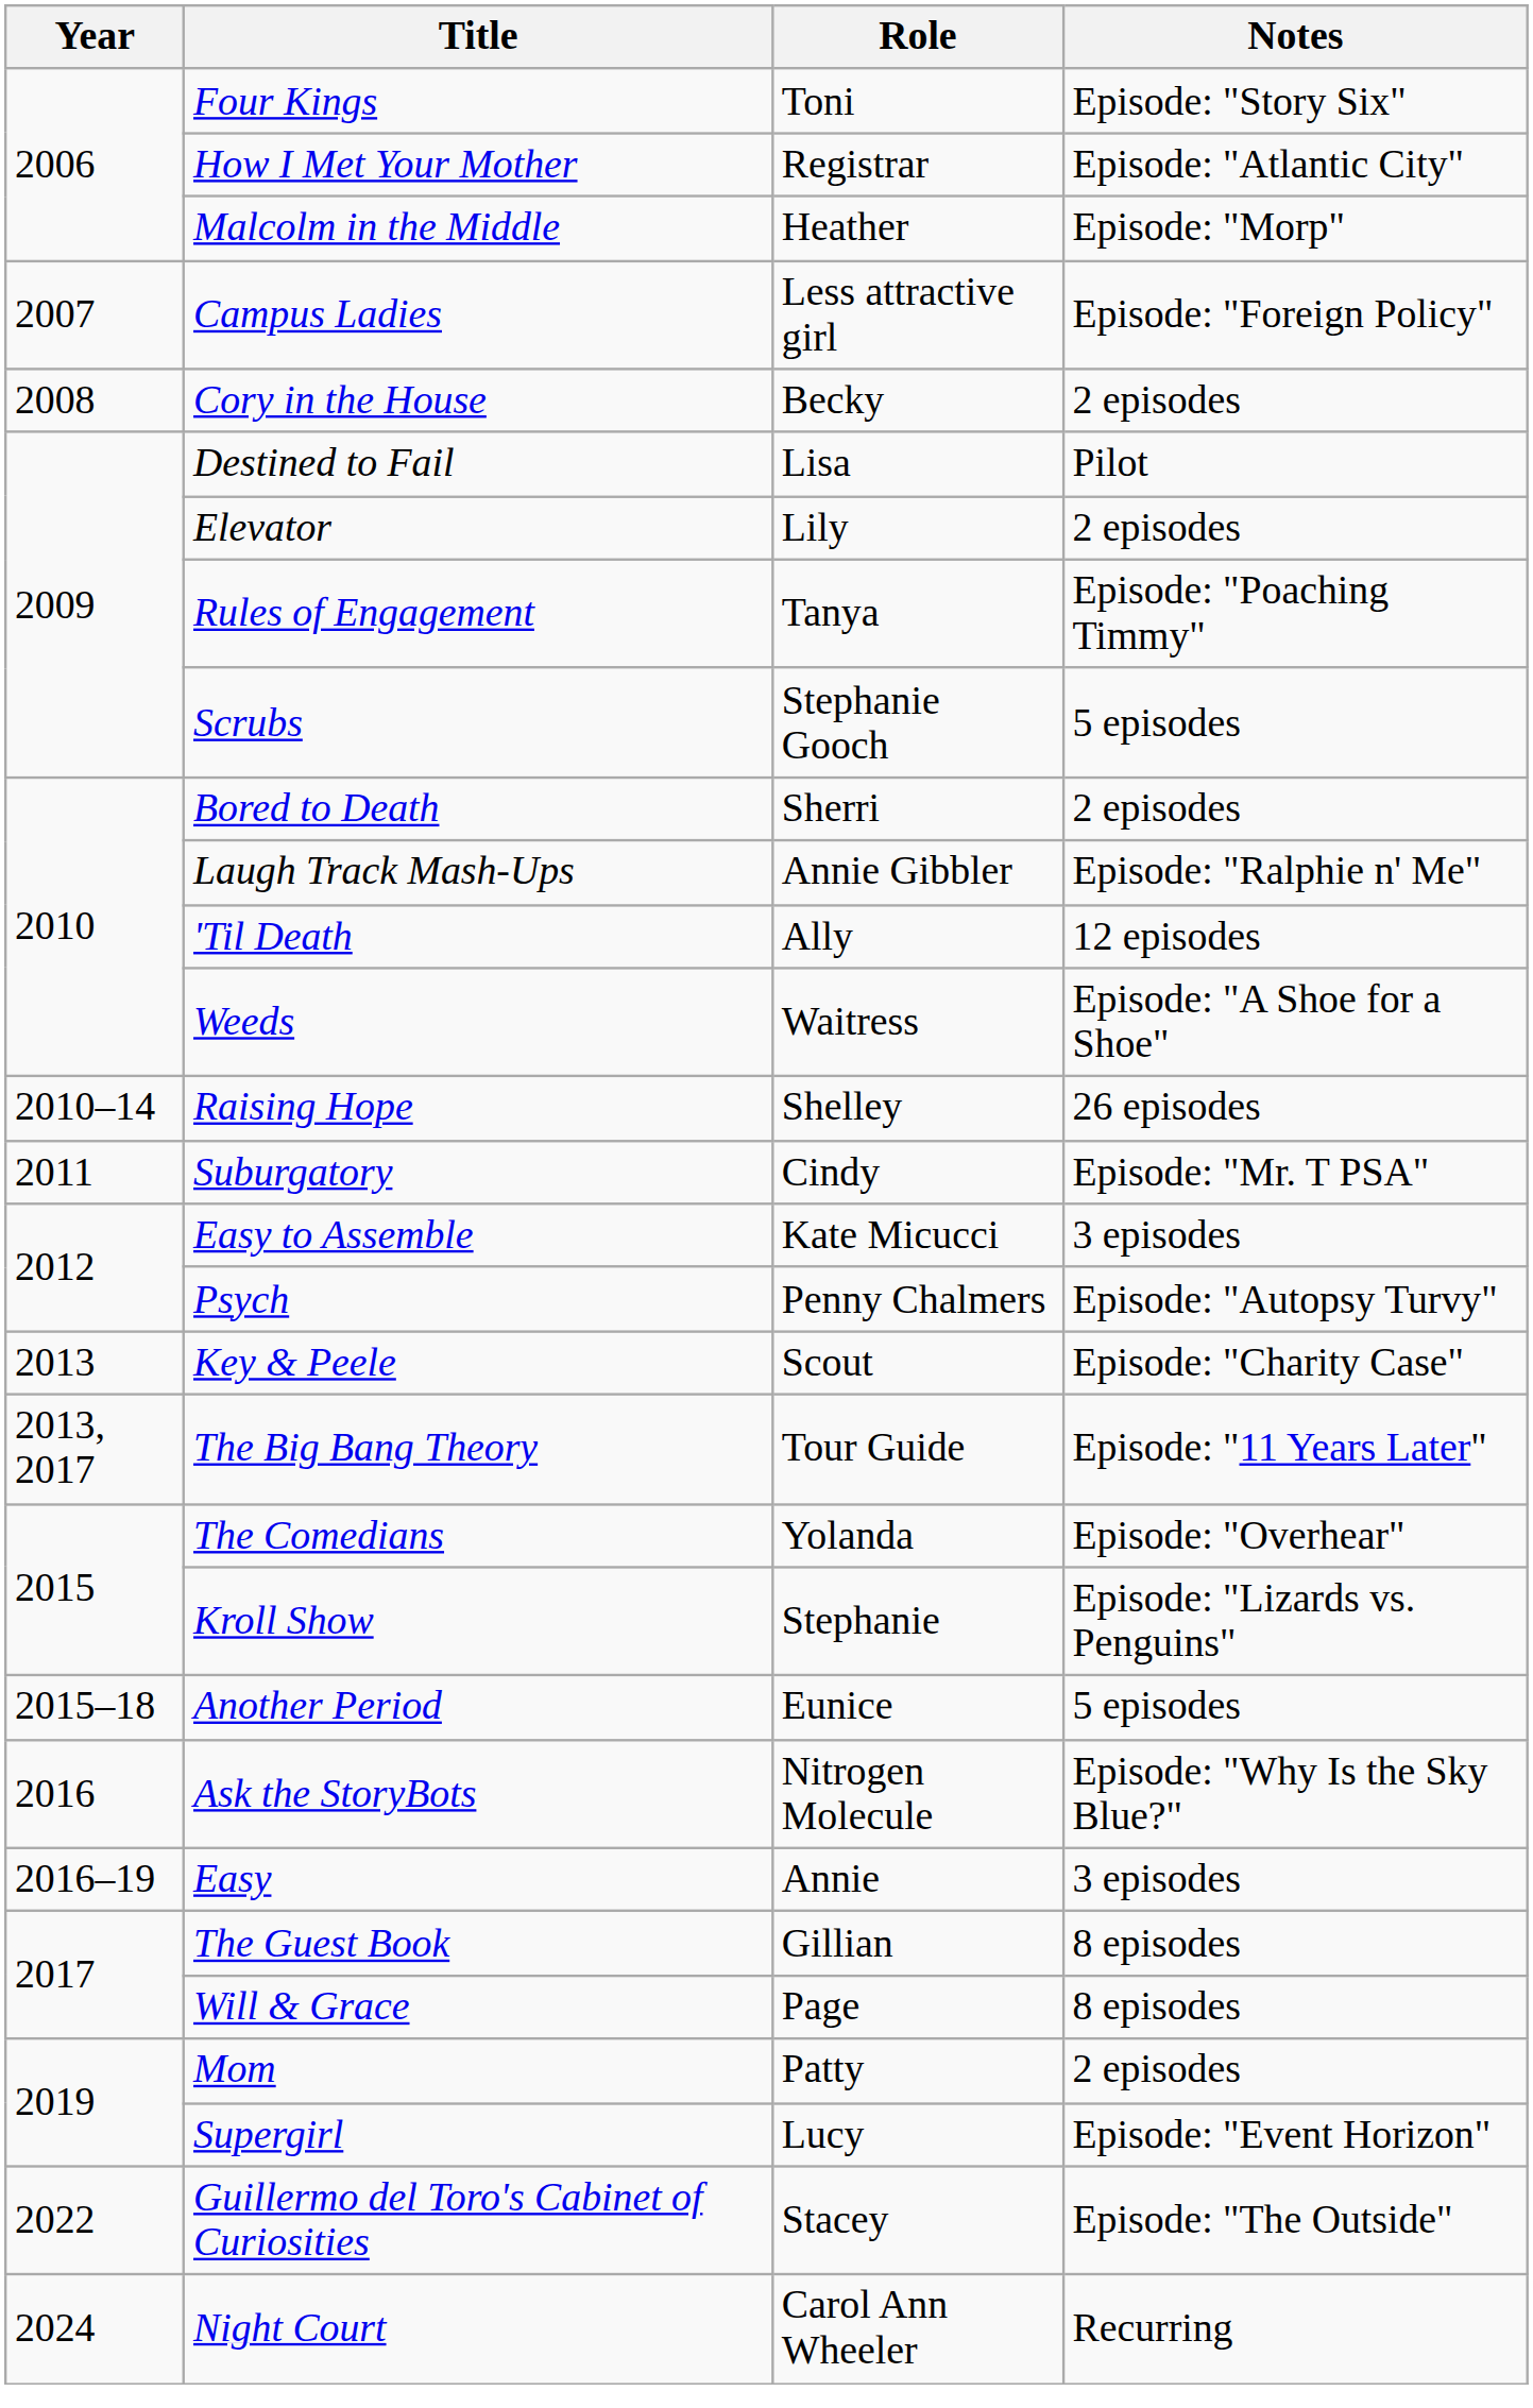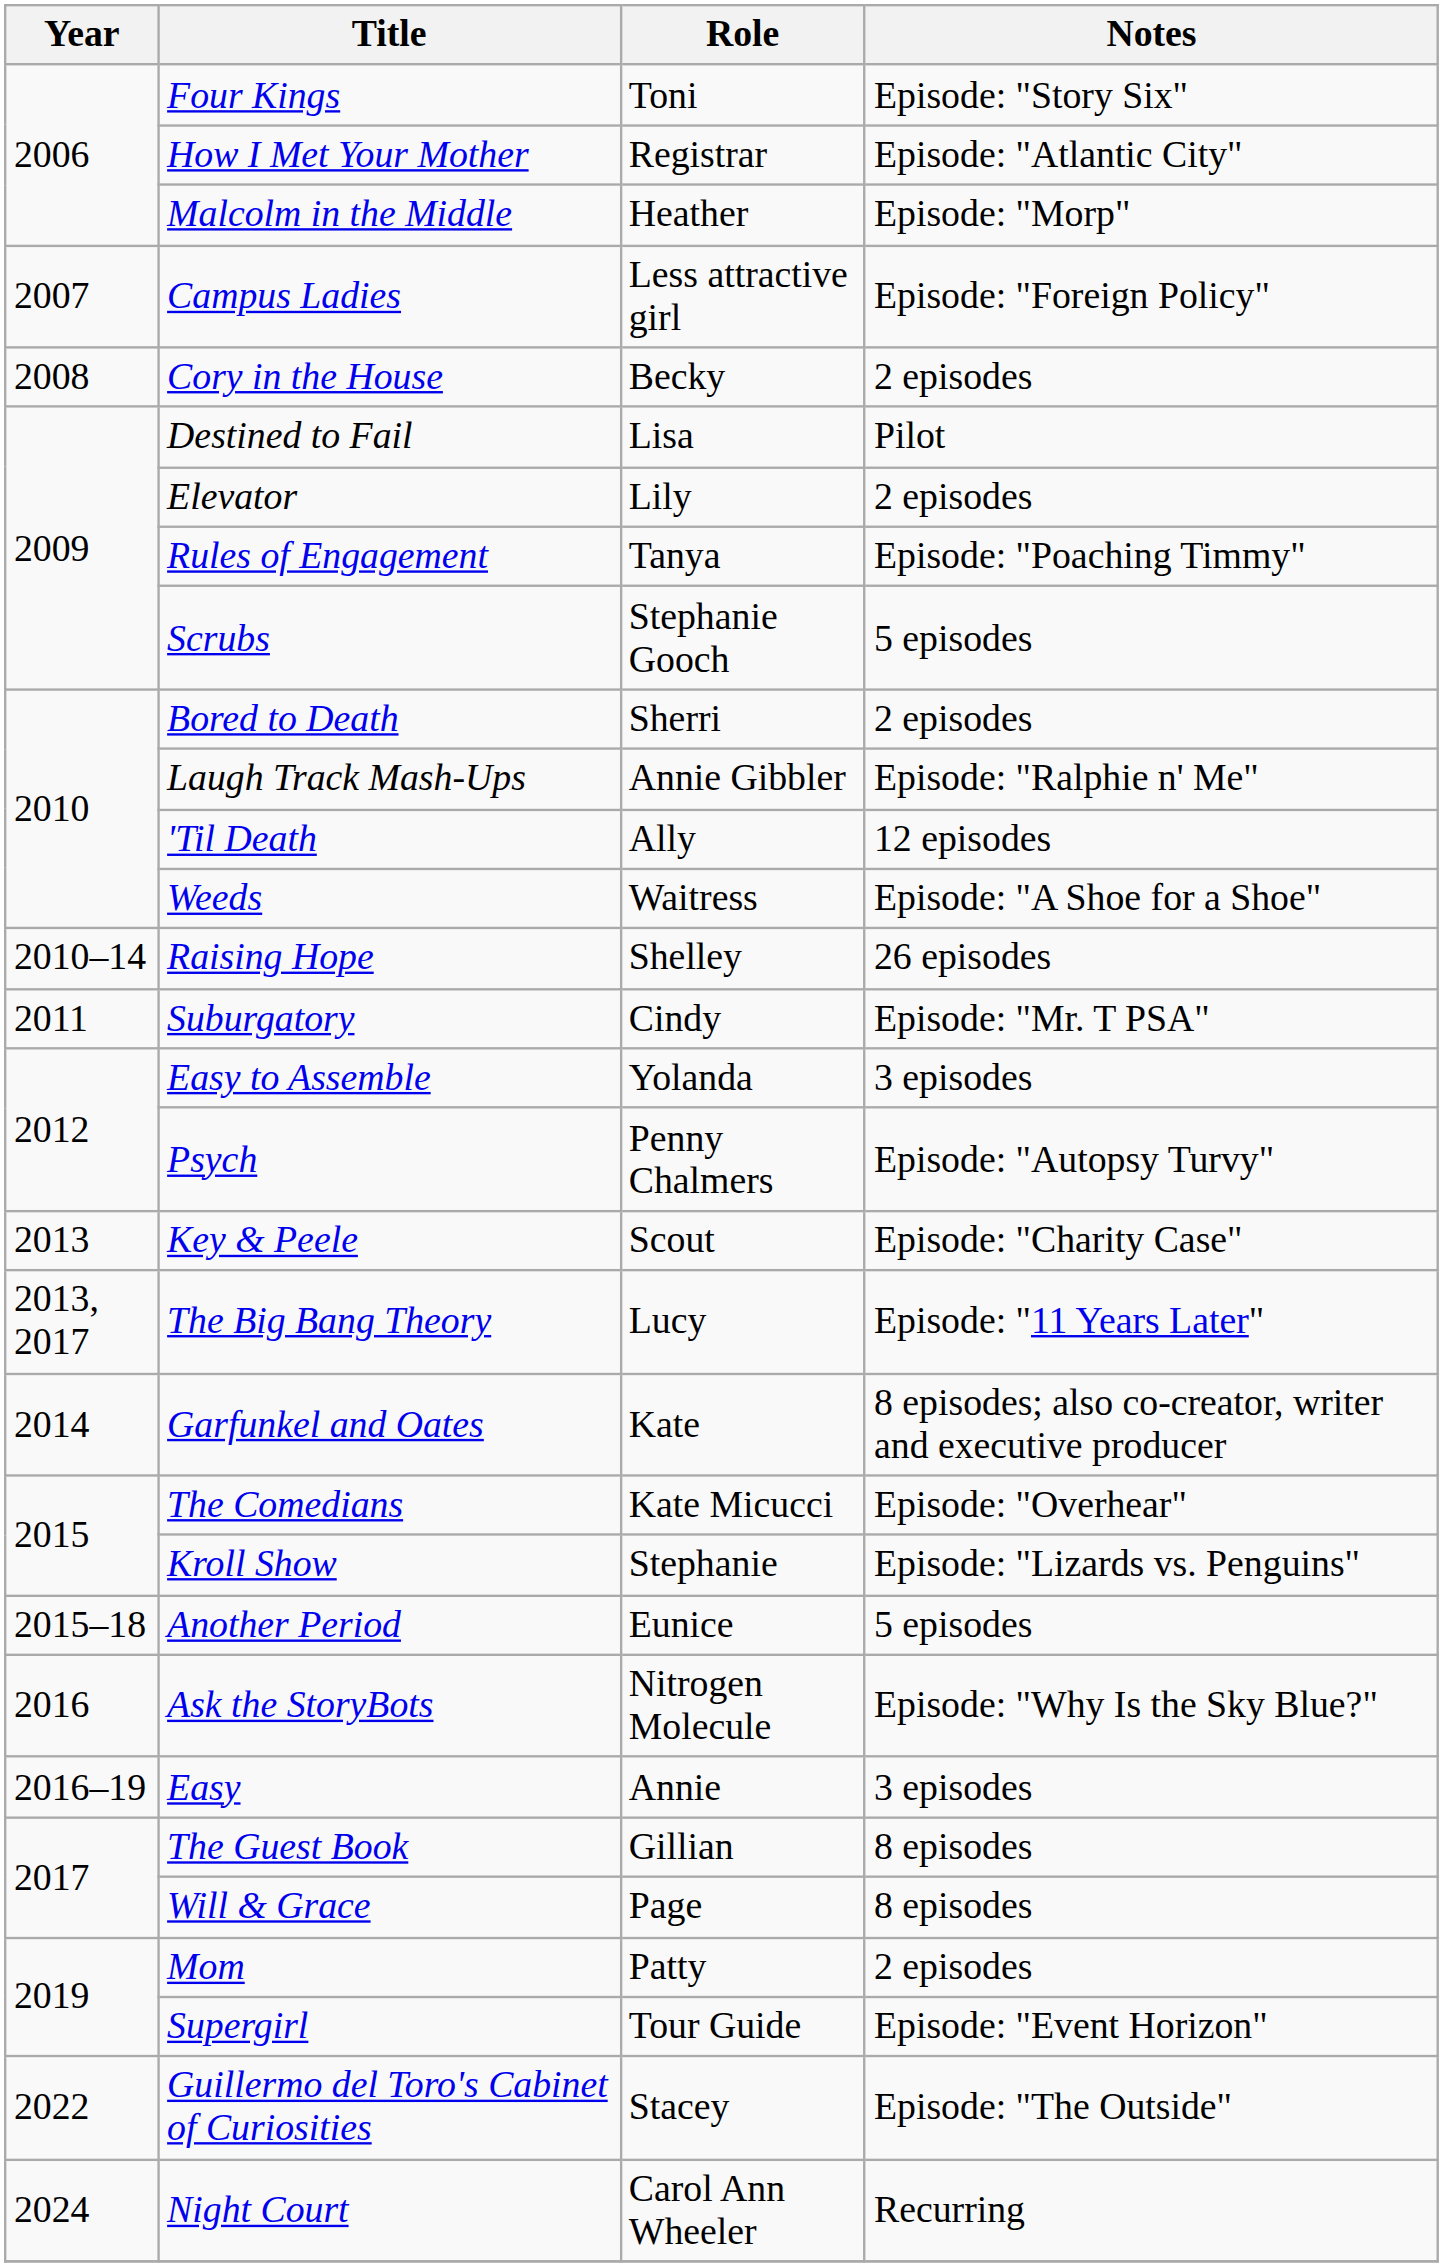 <table class="wikitable sortable">
 <tr>
 <th>Year</th>
 <th>Title</th>
 <th>Role</th>
 <th class="unsortable">Notes</th>
 </tr>
 <tr>
 <td rowspan="3">2006</td>
 <td><em><a href='#'>Four Kings</a></em></td>
 <td>Toni</td>
 <td>Episode: "Story Six"</td>
 </tr>
 <tr>
 <td><em><a href='#'>How I Met Your Mother</a></em></td>
 <td>Registrar</td>
 <td>Episode: "Atlantic City"</td>
 </tr>
 <tr>
 <td><em><a href='#'>Malcolm in the Middle</a></em></td>
 <td>Heather</td>
 <td>Episode: "Morp"</td>
 </tr>
 <tr>
 <td>2007</td>
 <td><em><a href='#'>Campus Ladies</a></em></td>
 <td>Less attractive girl</td>
 <td>Episode: "Foreign Policy"</td>
 </tr>
 <tr>
 <td>2008</td>
 <td><em><a href='#'>Cory in the House</a></em></td>
 <td>Becky</td>
 <td>2 episodes</td>
 </tr>
 <tr>
 <td rowspan="4">2009</td>
 <td><em>Destined to Fail</em></td>
 <td>Lisa</td>
 <td>Pilot</td>
 </tr>
 <tr>
 <td><em>Elevator</em></td>
 <td>Lily</td>
 <td>2 episodes</td>
 </tr>
 <tr>
 <td><em><a href='#'>Rules of Engagement</a></em></td>
 <td>Tanya</td>
 <td>Episode: "Poaching Timmy"</td>
 </tr>
 <tr>
 <td><em><a href='#'>Scrubs</a></em></td>
 <td>Stephanie Gooch</td>
 <td>5 episodes</td>
 </tr>
 <tr>
 <td rowspan="4">2010</td>
 <td><em><a href='#'>Bored to Death</a></em></td>
 <td>Sherri</td>
 <td>2 episodes</td>
 </tr>
 <tr>
 <td><em>Laugh Track Mash-Ups</em></td>
 <td>Annie Gibbler</td>
 <td>Episode: "Ralphie n' Me"</td>
 </tr>
 <tr>
 <td data-sort-value="Til Death"><em><a href='#'>'Til Death</a></em></td>
 <td>Ally</td>
 <td>12 episodes</td>
 </tr>
 <tr>
 <td><em><a href='#'>Weeds</a></em></td>
 <td>Waitress</td>
 <td>Episode: "A Shoe for a Shoe"</td>
 </tr>
 <tr>
 <td>2010–14</td>
 <td><em><a href='#'>Raising Hope</a></em></td>
 <td>Shelley</td>
 <td>26 episodes</td>
 </tr>
 <tr>
 <td>2011</td>
 <td><em><a href='#'>Suburgatory</a></em></td>
 <td>Cindy</td>
 <td>Episode: "Mr. T PSA"</td>
 </tr>
 <tr>
 <td rowspan="2">2012</td>
 <td><em><a href='#'>Easy to Assemble</a></em></td>
-<td>Kate Micucci</td>
+<td>Yolanda</td>
 <td>3 episodes</td>
 </tr>
 <tr>
 <td><em><a href='#'>Psych</a></em></td>
 <td>Penny Chalmers</td>
 <td>Episode: "Autopsy Turvy"</td>
 </tr>
 <tr>
 <td>2013</td>
 <td><em><a href='#'>Key & Peele</a></em></td>
 <td>Scout</td>
 <td>Episode: "Charity Case"</td>
 </tr>
 <tr>
 <td>2013, 2017</td>
 <td data-sort-value="Big Bang Theory, The"><em><a href='#'>The Big Bang Theory</a></em></td>
-<td>Tour Guide</td>
+<td>Lucy</td>
 <td>Episode: "<a href='#'>11 Years Later</a>"</td>
+</tr>
+<tr>
+<td>2014</td>
+<td><em><a href='#'>Garfunkel and Oates</a></em></td>
+<td>Kate</td>
+<td>8 episodes; also co-creator, writer and executive producer</td>
 </tr>
 <tr>
 <td rowspan="2">2015</td>
 <td data-sort-value="Comedians, The"><em><a href='#'>The Comedians</a></em></td>
-<td>Yolanda</td>
+<td>Kate Micucci</td>
 <td>Episode: "Overhear"</td>
 </tr>
 <tr>
 <td><em><a href='#'>Kroll Show</a></em></td>
 <td>Stephanie</td>
 <td>Episode: "Lizards vs. Penguins"</td>
 </tr>
 <tr>
 <td>2015–18</td>
 <td><em><a href='#'>Another Period</a></em></td>
 <td>Eunice</td>
 <td>5 episodes</td>
 </tr>
 <tr>
 <td>2016</td>
 <td><em><a href='#'>Ask the StoryBots</a></em></td>
 <td>Nitrogen Molecule</td>
 <td>Episode: "Why Is the Sky Blue?"</td>
 </tr>
 <tr>
 <td>2016–19</td>
 <td><em><a href='#'>Easy</a></em></td>
 <td>Annie</td>
 <td>3 episodes</td>
 </tr>
 <tr>
 <td rowspan="2">2017</td>
 <td data-sort-value="Guest Book, The"><em><a href='#'>The Guest Book</a></em></td>
 <td>Gillian</td>
 <td>8 episodes</td>
 </tr>
 <tr>
 <td><em><a href='#'>Will & Grace</a></em></td>
 <td>Page</td>
 <td>8 episodes</td>
 </tr>
 <tr>
 <td rowspan="2">2019</td>
 <td><em><a href='#'>Mom</a></em></td>
 <td>Patty</td>
 <td>2 episodes</td>
 </tr>
 <tr>
 <td><em><a href='#'>Supergirl</a></em></td>
-<td>Lucy</td>
+<td>Tour Guide</td>
 <td>Episode: "Event Horizon"</td>
 </tr>
 <tr>
 <td>2022</td>
 <td><em><a href='#'>Guillermo del Toro's Cabinet of Curiosities</a></em></td>
 <td>Stacey</td>
 <td>Episode: "The Outside"</td>
 </tr>
 <tr>
 <td>2024</td>
 <td><em><a href='#'>Night Court</a></em></td>
 <td>Carol Ann Wheeler</td>
 <td>Recurring</td>
 </tr>
 <tr>
 </tr>
 </table>
